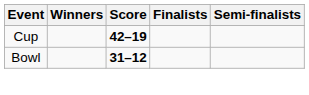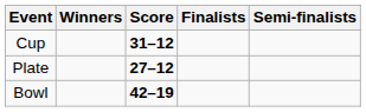 <table class="wikitable" style="text-align: center">
 <tr>
 <th>Event</th>
 <th>Winners</th>
 <th>Score</th>
 <th>Finalists</th>
 <th>Semi-finalists</th>
 </tr>
 <tr>
 <td>Cup</td>
 <td align=left><strong></strong></td>
-<td><strong>42–19</strong></td>
+<td><strong>31–12</strong></td>
+<td align=left></td>
+<td align=left><br></td>
+</tr>
+<tr>
+<td>Plate</td>
+<td align=left><strong></strong></td>
+<td><strong>27–12</strong></td>
 <td align=left></td>
 <td align=left><br></td>
 </tr>
 <tr>
 <td>Bowl</td>
 <td align=left><strong></strong></td>
-<td><strong>31–12</strong></td>
+<td><strong>42–19</strong></td>
 <td align=left></td>
 <td align=left><br></td>
 </tr>
 </table>
